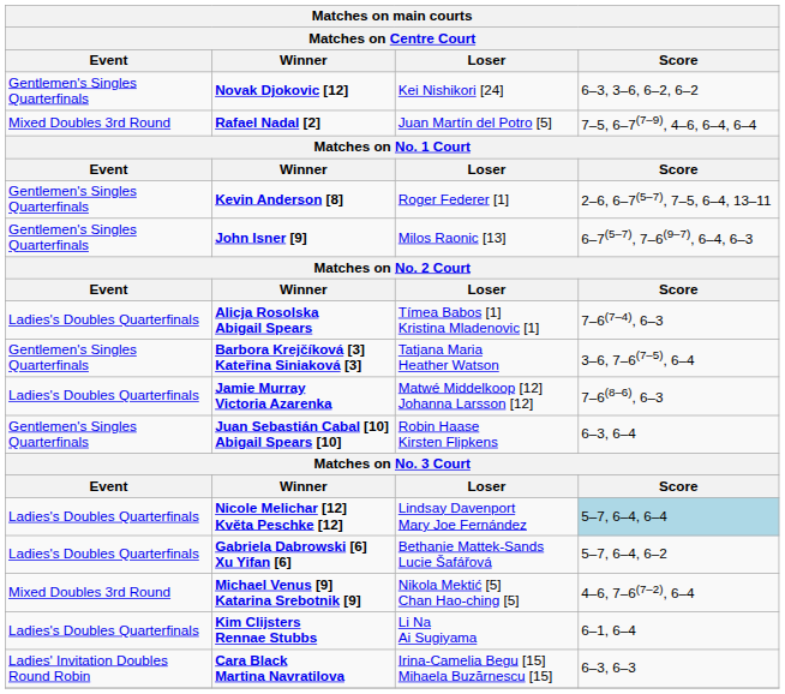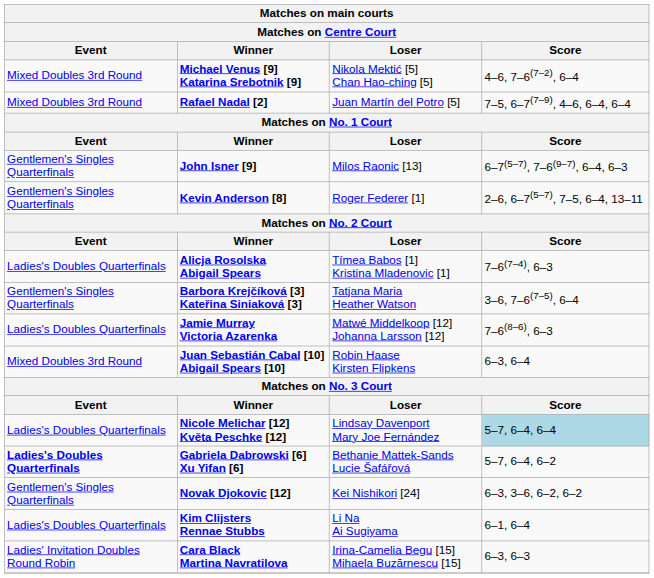 <table class="wikitable collapsible uncollapsed" style="margin:auto;">
 <tr>
 <th colspan="4" style="white-space:nowrap;">Matches on main courts</th>
 </tr>
 <tr>
 <th colspan="4">Matches on <a href='#'>Centre Court</a></th>
 </tr>
 <tr>
 <th width=250>Event</th>
 <th width=220>Winner</th>
 <th width=220>Loser</th>
 <th width=250>Score</th>
 </tr>
 <tr>
-<td><a href='#'>Gentlemen's Singles Quarterfinals</a></td>
-<td> <strong><a href='#'>Novak Djokovic</a> [12]</strong></td>
-<td> <a href='#'>Kei Nishikori</a> [24]</td>
-<td>6–3, 3–6, 6–2, 6–2</td>
+<td><a href='#'>Mixed Doubles 3rd Round</a></td>
+<td><strong> <a href='#'>Michael Venus</a> [9] <br>  <a href='#'>Katarina Srebotnik</a> [9]</strong></td>
+<td> <a href='#'>Nikola Mektić</a> [5] <br>  <a href='#'>Chan Hao-ching</a> [5]</td>
+<td>4–6, 7–6<sup>(7–2)</sup>, 6–4</td>
 </tr>
 <tr>
 <td><a href='#'>Mixed Doubles 3rd Round</a></td>
 <td> <strong><a href='#'>Rafael Nadal</a> [2]</strong></td>
 <td> <a href='#'>Juan Martín del Potro</a> [5]</td>
 <td>7–5, 6–7<sup>(7–9)</sup>, 4–6, 6–4, 6–4</td>
 </tr>
 <tr>
 <th colspan="4">Matches on <a href='#'>No. 1 Court</a></th>
 </tr>
 <tr>
 <th width=220>Event</th>
 <th width=220>Winner</th>
 <th width=220>Loser</th>
 <th width=250>Score</th>
 </tr>
 <tr>
 <td><a href='#'>Gentlemen's Singles Quarterfinals</a></td>
+<td> <strong><a href='#'>John Isner</a> [9]</strong></td>
+<td> <a href='#'>Milos Raonic</a> [13]</td>
+<td>6–7<sup>(5–7)</sup>, 7–6<sup>(9–7)</sup>, 6–4, 6–3</td>
+</tr>
+<tr>
+<td><a href='#'>Gentlemen's Singles Quarterfinals</a></td>
 <td> <strong><a href='#'>Kevin Anderson</a> [8]</strong></td>
 <td> <a href='#'>Roger Federer</a> [1]</td>
 <td>2–6, 6–7<sup>(5–7)</sup>, 7–5, 6–4, 13–11</td>
-</tr>
-<tr>
-<td><a href='#'>Gentlemen's Singles Quarterfinals</a></td>
-<td> <strong><a href='#'>John Isner</a> [9]</strong></td>
-<td> <a href='#'>Milos Raonic</a> [13]</td>
-<td>6–7<sup>(5–7)</sup>, 7–6<sup>(9–7)</sup>, 6–4, 6–3</td>
 </tr>
 <tr>
 <th colspan="4">Matches on <a href='#'>No. 2 Court</a></th>
 </tr>
 <tr>
 <th width=250>Event</th>
 <th width=220>Winner</th>
 <th width=220>Loser</th>
 <th width=220>Score</th>
 </tr>
 <tr>
 <td><a href='#'>Ladies's Doubles Quarterfinals</a></td>
 <td><strong> <a href='#'>Alicja Rosolska</a> <br>  <a href='#'>Abigail Spears</a></strong></td>
 <td> <a href='#'>Tímea Babos</a> [1] <br>  <a href='#'>Kristina Mladenovic</a> [1]</td>
 <td>7–6<sup>(7–4)</sup>, 6–3</td>
 </tr>
 <tr>
 <td><a href='#'>Gentlemen's Singles Quarterfinals</a></td>
 <td><strong> <a href='#'>Barbora Krejčíková</a> [3] <br>  <a href='#'>Kateřina Siniaková</a> [3]</strong></td>
 <td> <a href='#'>Tatjana Maria</a> <br>  <a href='#'>Heather Watson</a></td>
 <td>3–6, 7–6<sup>(7–5)</sup>, 6–4</td>
 </tr>
 <tr>
 <td><a href='#'>Ladies's Doubles Quarterfinals</a></td>
 <td><strong> <a href='#'>Jamie Murray</a> <br>  <a href='#'>Victoria Azarenka</a></strong></td>
 <td> <a href='#'>Matwé Middelkoop</a> [12] <br>  <a href='#'>Johanna Larsson</a> [12]</td>
 <td>7–6<sup>(8–6)</sup>, 6–3</td>
 </tr>
 <tr>
-<td><a href='#'>Gentlemen's Singles Quarterfinals</a></td>
+<td><a href='#'>Mixed Doubles 3rd Round</a></td>
 <td><strong> <a href='#'>Juan Sebastián Cabal</a> [10] <br>  <a href='#'>Abigail Spears</a> [10]</strong></td>
 <td> <a href='#'>Robin Haase</a> <br>  <a href='#'>Kirsten Flipkens</a></td>
 <td>6–3, 6–4</td>
 </tr>
 <tr>
 <th colspan="4">Matches on <a href='#'>No. 3 Court</a></th>
 </tr>
 <tr>
 <th width=250>Event</th>
 <th width=220>Winner</th>
 <th width=220>Loser</th>
 <th width=220>Score</th>
 </tr>
 <tr>
 <td><a href='#'>Ladies's Doubles Quarterfinals</a></td>
 <td><strong> <a href='#'>Nicole Melichar</a> [12] <br>  <a href='#'>Květa Peschke</a> [12]</strong></td>
 <td> <a href='#'>Lindsay Davenport</a> <br>  <a href='#'>Mary Joe Fernández</a></td>
 <td style="background: lightblue;">5–7, 6–4, 6–4</td>
 </tr>
 <tr>
-<td><a href='#'>Ladies's Doubles Quarterfinals</a></td>
+<td><strong><a href='#'>Ladies's Doubles Quarterfinals</a></strong></td>
 <td><strong> <a href='#'>Gabriela Dabrowski</a> [6] <br>  <a href='#'>Xu Yifan</a> [6]</strong></td>
 <td> <a href='#'>Bethanie Mattek-Sands</a> <br>  <a href='#'>Lucie Šafářová</a></td>
 <td>5–7, 6–4, 6–2</td>
 </tr>
 <tr>
-<td><a href='#'>Mixed Doubles 3rd Round</a></td>
-<td><strong> <a href='#'>Michael Venus</a> [9] <br>  <a href='#'>Katarina Srebotnik</a> [9]</strong></td>
-<td> <a href='#'>Nikola Mektić</a> [5] <br>  <a href='#'>Chan Hao-ching</a> [5]</td>
-<td>4–6, 7–6<sup>(7–2)</sup>, 6–4</td>
+<td><a href='#'>Gentlemen's Singles Quarterfinals</a></td>
+<td> <strong><a href='#'>Novak Djokovic</a> [12]</strong></td>
+<td> <a href='#'>Kei Nishikori</a> [24]</td>
+<td>6–3, 3–6, 6–2, 6–2</td>
 </tr>
 <tr>
 <td><a href='#'>Ladies's Doubles Quarterfinals</a></td>
 <td><strong> <a href='#'>Kim Clijsters</a> <br>  <a href='#'>Rennae Stubbs</a></strong></td>
 <td> <a href='#'>Li Na</a> <br>  <a href='#'>Ai Sugiyama</a></td>
 <td>6–1, 6–4</td>
 </tr>
 <tr>
 <td><a href='#'>Ladies' Invitation Doubles Round Robin</a></td>
 <td><strong> <a href='#'>Cara Black</a> <br>  <a href='#'>Martina Navratilova</a></strong></td>
 <td> <a href='#'>Irina-Camelia Begu</a> [15] <br>  <a href='#'>Mihaela Buzărnescu</a> [15]</td>
 <td>6–3, 6–3</td>
 </tr>
 <tr>
 </tr>
 </table>
